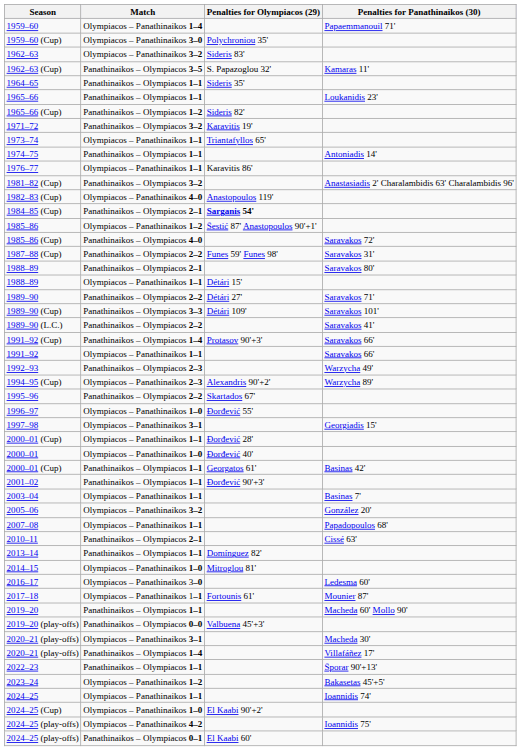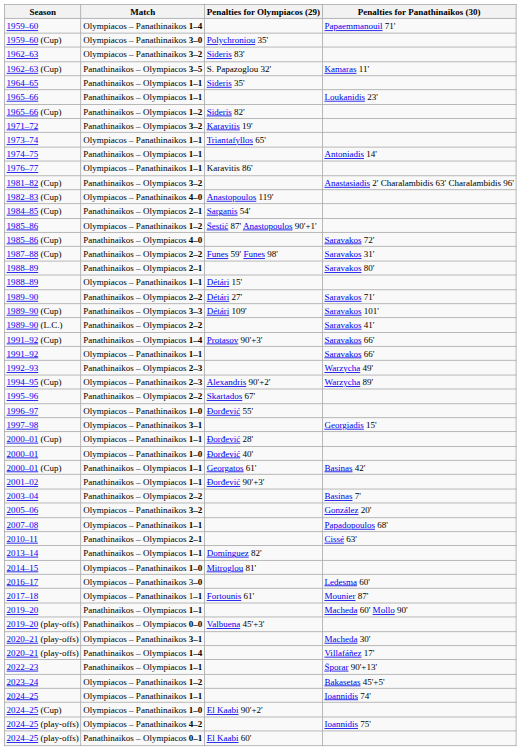 <table class="wikitable" style="text-align: left; font-size: 11px">
 <tr bgcolor="#ccccff">
 <th>Season</th>
 <th>Match</th>
 <th>Penalties for Olympiacos (29)</th>
 <th>Penalties for Panathinaikos (30)</th>
 </tr>
 <tr>
 <td><a href='#'>1959–60</a></td>
 <td>Olympiacos – Panathinaikos <strong>1–4</strong></td>
 <td></td>
 <td> <a href='#'>Papaemmanouil</a> 71'</td>
 </tr>
 <tr>
 <td><a href='#'>1959–60</a> (Cup)</td>
 <td>Olympiacos – Panathinaikos <strong>3–0</strong></td>
 <td> <a href='#'>Polychroniou</a> 35'</td>
 <td></td>
 </tr>
 <tr>
 <td><a href='#'>1962–63</a></td>
 <td>Olympiacos – Panathinaikos <strong>3–2</strong></td>
 <td> <a href='#'>Sideris</a> 83'</td>
 <td></td>
 </tr>
 <tr>
 <td><a href='#'>1962–63</a> (Cup)</td>
 <td>Panathinaikos – Olympiacos <strong>3–5</strong></td>
 <td> S. Papazoglou 32'</td>
 <td> <a href='#'>Kamaras</a> 11'</td>
 </tr>
 <tr>
 <td><a href='#'>1964–65</a></td>
 <td>Panathinaikos – Olympiacos <strong>1–1</strong></td>
 <td> <a href='#'>Sideris</a> 35'</td>
 <td></td>
 </tr>
 <tr>
 <td><a href='#'>1965–66</a></td>
 <td>Panathinaikos – Olympiacos <strong>1–1</strong></td>
 <td></td>
 <td> <a href='#'>Loukanidis</a> 23'</td>
 </tr>
 <tr>
 <td><a href='#'>1965–66</a> (Cup)</td>
 <td>Panathinaikos – Olympiacos <strong>1–2</strong></td>
 <td> <a href='#'>Sideris</a> 82'</td>
 <td></td>
 </tr>
 <tr>
 <td><a href='#'>1971–72</a></td>
 <td>Panathinaikos – Olympiacos <strong>3–2</strong></td>
 <td> <a href='#'>Karavitis</a> 19'</td>
 <td></td>
 </tr>
 <tr>
 <td><a href='#'>1973–74</a></td>
 <td>Olympiacos – Panathinaikos <strong>1–1</strong></td>
 <td> <a href='#'>Triantafyllos</a> 65'</td>
 <td></td>
 </tr>
 <tr>
 <td><a href='#'>1974–75</a></td>
 <td>Panathinaikos – Olympiacos <strong>1–1</strong></td>
 <td></td>
 <td> <a href='#'>Antoniadis</a> 14'</td>
 </tr>
 <tr>
 <td><a href='#'>1976–77</a></td>
 <td>Olympiacos – Panathinaikos <strong>1–1</strong></td>
 <td> Karavitis 86'</td>
 <td></td>
 </tr>
 <tr>
 <td><a href='#'>1981–82</a> (Cup)</td>
 <td>Panathinaikos – Olympiacos <strong>3–2</strong></td>
 <td></td>
 <td> <a href='#'>Anastasiadis</a> 2'  Charalambidis 63'  Charalambidis 96'</td>
 </tr>
 <tr>
 <td><a href='#'>1982–83</a> (Cup)</td>
 <td>Olympiacos – Panathinaikos <strong>4–0</strong></td>
 <td> <a href='#'>Anastopoulos</a> 119'</td>
 <td></td>
 </tr>
 <tr>
 <td><a href='#'>1984–85</a> (Cup)</td>
 <td>Panathinaikos – Olympiacos <strong>2–1</strong></td>
-<td><strong> <a href='#'>Sarganis</a> 54'</strong></td>
+<td> <a href='#'>Sarganis</a> 54'</td>
 <td></td>
 </tr>
 <tr>
 <td><a href='#'>1985–86</a></td>
 <td>Olympiacos – Panathinaikos <strong>1–2</strong></td>
 <td> <a href='#'>Šestić</a> 87'  <a href='#'>Anastopoulos</a> 90'+1'</td>
 <td></td>
 </tr>
 <tr>
 <td><a href='#'>1985–86</a> (Cup)</td>
 <td>Panathinaikos – Olympiacos <strong>4–0</strong></td>
 <td></td>
 <td> <a href='#'>Saravakos</a> 72'</td>
 </tr>
 <tr>
 <td><a href='#'>1987–88</a> (Cup)</td>
 <td>Panathinaikos – Olympiacos <strong>2–2</strong></td>
 <td> <a href='#'>Funes</a> 59'  <a href='#'>Funes</a> 98'</td>
 <td> <a href='#'>Saravakos</a> 31'</td>
 </tr>
 <tr>
 <td><a href='#'>1988–89</a></td>
 <td>Panathinaikos – Olympiacos <strong>2–1</strong></td>
 <td></td>
 <td> <a href='#'>Saravakos</a> 80'</td>
 </tr>
 <tr>
 <td><a href='#'>1988–89</a></td>
 <td>Olympiacos – Panathinaikos <strong>1–1</strong></td>
 <td> <a href='#'>Détári</a> 15'</td>
 <td></td>
 </tr>
 <tr>
 <td><a href='#'>1989–90</a></td>
 <td>Panathinaikos – Olympiacos <strong>2–2</strong></td>
 <td> <a href='#'>Détári</a> 27'</td>
 <td> <a href='#'>Saravakos</a> 71'</td>
 </tr>
 <tr>
 <td><a href='#'>1989–90</a> (Cup)</td>
 <td>Panathinaikos – Olympiacos <strong>3–3</strong></td>
 <td> <a href='#'>Détári</a> 109'</td>
 <td> <a href='#'>Saravakos</a> 101'</td>
 </tr>
 <tr>
 <td><a href='#'>1989–90</a> (L.C.)</td>
 <td>Panathinaikos – Olympiacos <strong>2–2</strong></td>
 <td></td>
 <td> <a href='#'>Saravakos</a> 41'</td>
 </tr>
 <tr>
 <td><a href='#'>1991–92</a> (Cup)</td>
 <td>Panathinaikos – Olympiacos <strong>1–4</strong></td>
 <td> <a href='#'>Protasov</a> 90'+3'</td>
 <td> <a href='#'>Saravakos</a> 66'</td>
 </tr>
 <tr>
 <td><a href='#'>1991–92</a></td>
 <td>Olympiacos – Panathinaikos <strong>1–1</strong></td>
 <td></td>
 <td> <a href='#'>Saravakos</a> 66'</td>
 </tr>
 <tr>
 <td><a href='#'>1992–93</a></td>
 <td>Panathinaikos – Olympiacos <strong>2–3</strong></td>
 <td></td>
 <td> <a href='#'>Warzycha</a> 49'</td>
 </tr>
 <tr>
 <td><a href='#'>1994–95</a> (Cup)</td>
 <td>Olympiacos – Panathinaikos <strong>2–3</strong></td>
 <td> <a href='#'>Alexandris</a> 90'+2'</td>
 <td> <a href='#'>Warzycha</a> 89'</td>
 </tr>
 <tr>
 <td><a href='#'>1995–96</a></td>
 <td>Panathinaikos – Olympiacos <strong>2–2</strong></td>
 <td> <a href='#'>Skartados</a> 67'</td>
 <td></td>
 </tr>
 <tr>
 <td><a href='#'>1996–97</a></td>
 <td>Olympiacos – Panathinaikos <strong>1–0</strong></td>
 <td> <a href='#'>Đorđević</a> 55'</td>
 <td></td>
 </tr>
 <tr>
 <td><a href='#'>1997–98</a></td>
 <td>Olympiacos – Panathinaikos <strong>3–1</strong></td>
 <td></td>
 <td> <a href='#'>Georgiadis</a> 15'</td>
 </tr>
 <tr>
 <td><a href='#'>2000–01</a> (Cup)</td>
 <td>Olympiacos – Panathinaikos <strong>1–1</strong></td>
 <td> <a href='#'>Đorđević</a> 28'</td>
 <td></td>
 </tr>
 <tr>
 <td><a href='#'>2000–01</a></td>
 <td>Olympiacos – Panathinaikos <strong>1–0</strong></td>
 <td> <a href='#'>Đorđević</a> 40'</td>
 <td></td>
 </tr>
 <tr>
 <td><a href='#'>2000–01</a> (Cup)</td>
 <td>Panathinaikos – Olympiacos <strong>1–1</strong></td>
 <td> <a href='#'>Georgatos</a> 61'</td>
 <td> <a href='#'>Basinas</a> 42'</td>
 </tr>
 <tr>
 <td><a href='#'>2001–02</a></td>
 <td>Panathinaikos – Olympiacos <strong>1–1</strong></td>
 <td> <a href='#'>Đorđević</a> 90'+3'</td>
 <td></td>
 </tr>
 <tr>
 <td><a href='#'>2003–04</a></td>
-<td>Olympiacos – Panathinaikos <strong>1–1</strong></td>
+<td>Panathinaikos – Olympiacos <strong>2–2</strong></td>
 <td></td>
 <td> <a href='#'>Basinas</a> 7'</td>
 </tr>
 <tr>
 <td><a href='#'>2005–06</a></td>
 <td>Olympiacos – Panathinaikos <strong>3–2</strong></td>
 <td></td>
 <td> <a href='#'>González</a> 20'</td>
 </tr>
 <tr>
 <td><a href='#'>2007–08</a></td>
 <td>Olympiacos – Panathinaikos <strong>1–1</strong></td>
 <td></td>
 <td> <a href='#'>Papadopoulos</a> 68'</td>
 </tr>
 <tr>
 <td><a href='#'>2010–11</a></td>
 <td>Panathinaikos – Olympiacos <strong>2–1</strong></td>
 <td></td>
 <td> <a href='#'>Cissé</a> 63'</td>
 </tr>
 <tr>
 <td><a href='#'>2013–14</a></td>
 <td>Panathinaikos – Olympiacos <strong>1–1</strong></td>
 <td> <a href='#'>Domínguez</a> 82'</td>
 <td></td>
 </tr>
 <tr>
 <td><a href='#'>2014–15</a></td>
 <td>Olympiacos – Panathinaikos <strong>1–0</strong></td>
 <td> <a href='#'>Mitroglou</a> 81'</td>
 <td></td>
 </tr>
 <tr>
 <td><a href='#'>2016–17</a></td>
 <td>Olympiacos – Panathinaikos 3<strong>–0</strong></td>
 <td></td>
 <td> <a href='#'>Ledesma</a> 60'</td>
 </tr>
 <tr>
 <td><a href='#'>2017–18</a></td>
 <td>Olympiacos – Panathinaikos 1<strong>–1</strong></td>
 <td> <a href='#'>Fortounis</a> 61'</td>
 <td> <a href='#'>Mounier</a> 87'</td>
 </tr>
 <tr>
 <td><a href='#'>2019–20</a></td>
 <td>Panathinaikos – Olympiacos <strong>1–1</strong></td>
 <td></td>
 <td> <a href='#'>Macheda</a> 60'  <a href='#'>Mollo</a> 90'</td>
 </tr>
 <tr>
 <td><a href='#'>2019–20</a> (play-offs)</td>
 <td>Panathinaikos – Olympiacos <strong>0–0</strong></td>
 <td> <a href='#'>Valbuena</a> 45'+3'</td>
 <td></td>
 </tr>
 <tr>
 <td><a href='#'>2020–21</a> (play-offs)</td>
 <td>Olympiacos – Panathinaikos <strong>3–1</strong></td>
 <td></td>
 <td> <a href='#'>Macheda</a> 30'</td>
 </tr>
 <tr>
 <td><a href='#'>2020–21</a> (play-offs)</td>
 <td>Panathinaikos – Olympiacos <strong>1–4</strong></td>
 <td></td>
 <td> <a href='#'>Villafáñez</a> 17'</td>
 </tr>
 <tr>
 <td><a href='#'>2022–23</a></td>
 <td>Panathinaikos – Olympiacos <strong>1–1</strong></td>
 <td></td>
 <td> <a href='#'>Šporar</a> 90'+13'</td>
 </tr>
 <tr>
 <td><a href='#'>2023–24</a></td>
 <td>Olympiacos – Panathinaikos <strong>1–2</strong></td>
 <td></td>
 <td> <a href='#'>Bakasetas</a> 45'+5'</td>
 </tr>
 <tr>
 <td><a href='#'>2024–25</a></td>
 <td>Olympiacos – Panathinaikos <strong>1–1</strong></td>
 <td></td>
 <td> <a href='#'>Ioannidis</a> 74'</td>
 </tr>
 <tr>
 <td><a href='#'>2024–25</a> (Cup)</td>
 <td>Olympiacos – Panathinaikos <strong>1–0</strong></td>
 <td> <a href='#'>El Kaabi</a> 90'+2'</td>
 <td></td>
 </tr>
 <tr>
 <td><a href='#'>2024–25</a> (play-offs)</td>
 <td>Olympiacos – Panathinaikos <strong>4–2</strong></td>
 <td></td>
 <td> <a href='#'>Ioannidis</a> 75'</td>
 </tr>
 <tr>
 <td><a href='#'>2024–25</a> (play-offs)</td>
 <td>Panathinaikos – Olympiacos <strong>0–1</strong></td>
 <td> <a href='#'>El Kaabi</a> 60'</td>
 <td></td>
 </tr>
 </table>
